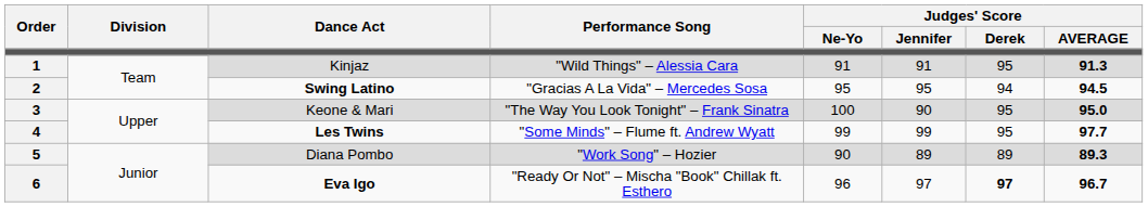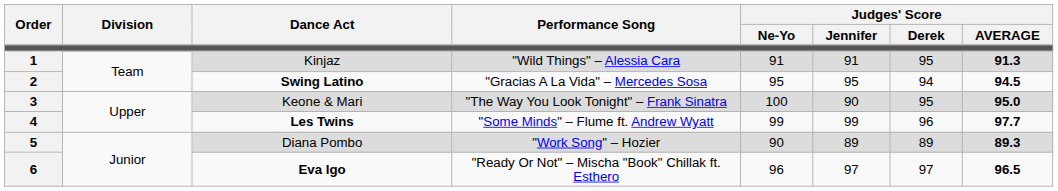 <table class="wikitable" style="text-align:center; line-height:17px; width:100%;">
 <tr>
 <th scope="col" rowspan="2" style="width:04%;">Order</th>
 <th scope="col" rowspan="2" style="width:09%;">Division</th>
 <th scope="col" rowspan="2" style="width:18%;">Dance Act</th>
 <th scope="col" rowspan="2" style="width:20%;">Performance Song</th>
 <th scope="col" colspan="4" style="width:20%;">Judges' Score</th>
 </tr>
 <tr>
 <th style="width:05%;">Ne-Yo</th>
 <th style="width:05%;">Jennifer</th>
 <th style="width:05%;">Derek</th>
 <th style="width:05%;">AVERAGE</th>
 </tr>
 <tr>
 <td colspan="8" style="background:#555;"></td>
 </tr>
 <tr>
 <th>1</th>
 <td rowspan="2">Team</td>
 <td style="background:#DCDCDC;">Kinjaz</td>
 <td style="background:#DCDCDC;">"Wild Things" – <a href='#'>Alessia Cara</a></td>
 <td style="background:#DCDCDC;">91</td>
 <td style="background:#DCDCDC;">91</td>
 <td style="background:#DCDCDC;">95</td>
 <td style="background:#DCDCDC;"><strong>91.3</strong></td>
 </tr>
 <tr>
 <th>2</th>
 <td><strong>Swing Latino</strong></td>
 <td>"Gracias A La Vida" – <a href='#'>Mercedes Sosa</a></td>
 <td>95</td>
 <td>95</td>
 <td>94</td>
 <td><strong>94.5</strong></td>
 </tr>
 <tr>
 <th>3</th>
 <td rowspan="2">Upper</td>
 <td style="background:#DCDCDC;">Keone & Mari</td>
 <td style="background:#DCDCDC;">"The Way You Look Tonight" – <a href='#'>Frank Sinatra</a></td>
 <td style="background:#DCDCDC;">100</td>
 <td style="background:#DCDCDC;">90</td>
 <td style="background:#DCDCDC;">95</td>
 <td style="background:#DCDCDC;"><strong>95.0</strong></td>
 </tr>
 <tr>
 <th>4</th>
 <td><strong>Les Twins</strong></td>
 <td>"<a href='#'>Some Minds</a>" – Flume ft. <a href='#'>Andrew Wyatt</a></td>
 <td>99</td>
 <td>99</td>
-<td>95</td>
+<td>96</td>
 <td><strong>97.7</strong></td>
 </tr>
 <tr>
 <th>5</th>
 <td rowspan="2">Junior</td>
 <td style="background:#DCDCDC;">Diana Pombo</td>
 <td style="background:#DCDCDC;">"<a href='#'>Work Song</a>" – Hozier</td>
 <td style="background:#DCDCDC;">90</td>
 <td style="background:#DCDCDC;">89</td>
 <td style="background:#DCDCDC;">89</td>
 <td style="background:#DCDCDC;"><strong>89.3</strong></td>
 </tr>
 <tr>
 <th>6</th>
 <td><strong>Eva Igo</strong></td>
 <td>"Ready Or Not" – Mischa "Book" Chillak ft. <a href='#'>Esthero</a></td>
 <td>96</td>
 <td>97</td>
-<td><strong>97</strong></td>
-<td><strong>96.7</strong></td>
+<td>97</td>
+<td><strong>96.5</strong></td>
 </tr>
 </table>
